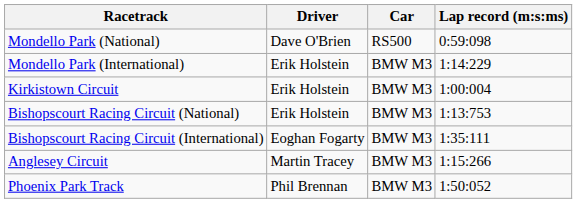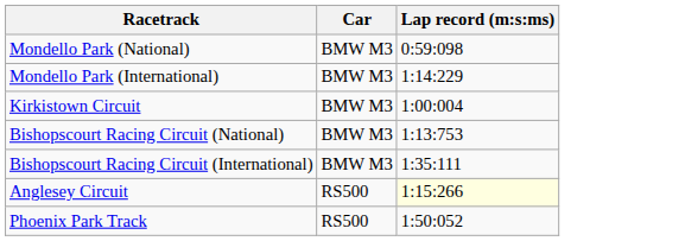 <table class="wikitable" style="font-size: 90%">
 <tr>
 <th>Racetrack</th>
-<th>Driver</th>
 <th>Car</th>
 <th>Lap record (m:s:ms)</th>
 </tr>
 <tr>
 <td><a href='#'>Mondello Park</a> (National)</td>
-<td>Dave O'Brien</td>
-<td>RS500</td>
+<td>BMW M3</td>
 <td>0:59:098</td>
 </tr>
 <tr>
 <td><a href='#'>Mondello Park</a> (International)</td>
-<td>Erik Holstein</td>
 <td>BMW M3</td>
 <td>1:14:229</td>
 </tr>
 <tr>
 <td><a href='#'>Kirkistown Circuit</a></td>
-<td>Erik Holstein</td>
 <td>BMW M3</td>
 <td>1:00:004</td>
 </tr>
 <tr>
 <td><a href='#'>Bishopscourt Racing Circuit</a> (National)</td>
-<td>Erik Holstein</td>
 <td>BMW M3</td>
 <td>1:13:753</td>
 </tr>
 <tr>
 <td><a href='#'>Bishopscourt Racing Circuit</a> (International)</td>
-<td>Eoghan Fogarty</td>
 <td>BMW M3</td>
 <td>1:35:111</td>
 </tr>
 <tr>
 <td><a href='#'>Anglesey Circuit</a></td>
-<td>Martin Tracey</td>
-<td>BMW M3</td>
-<td>1:15:266</td>
+<td>RS500</td>
+<td style="background: lightyellow;">1:15:266</td>
 </tr>
 <tr>
 <td><a href='#'>Phoenix Park Track</a></td>
-<td>Phil Brennan</td>
-<td>BMW M3</td>
+<td>RS500</td>
 <td>1:50:052</td>
 </tr>
 </table>
